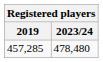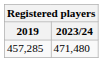 <table class="sortable wikitable">
 <tr>
 <th colspan="2">Registered players</th>
 </tr>
 <tr>
 <th colspan="1">2019</th>
 <th>2023/24</th>
 </tr>
 <tr>
 <td>457,285</td>
-<td>478,480</td>
+<td>471,480</td>
 </tr>
 </table>
